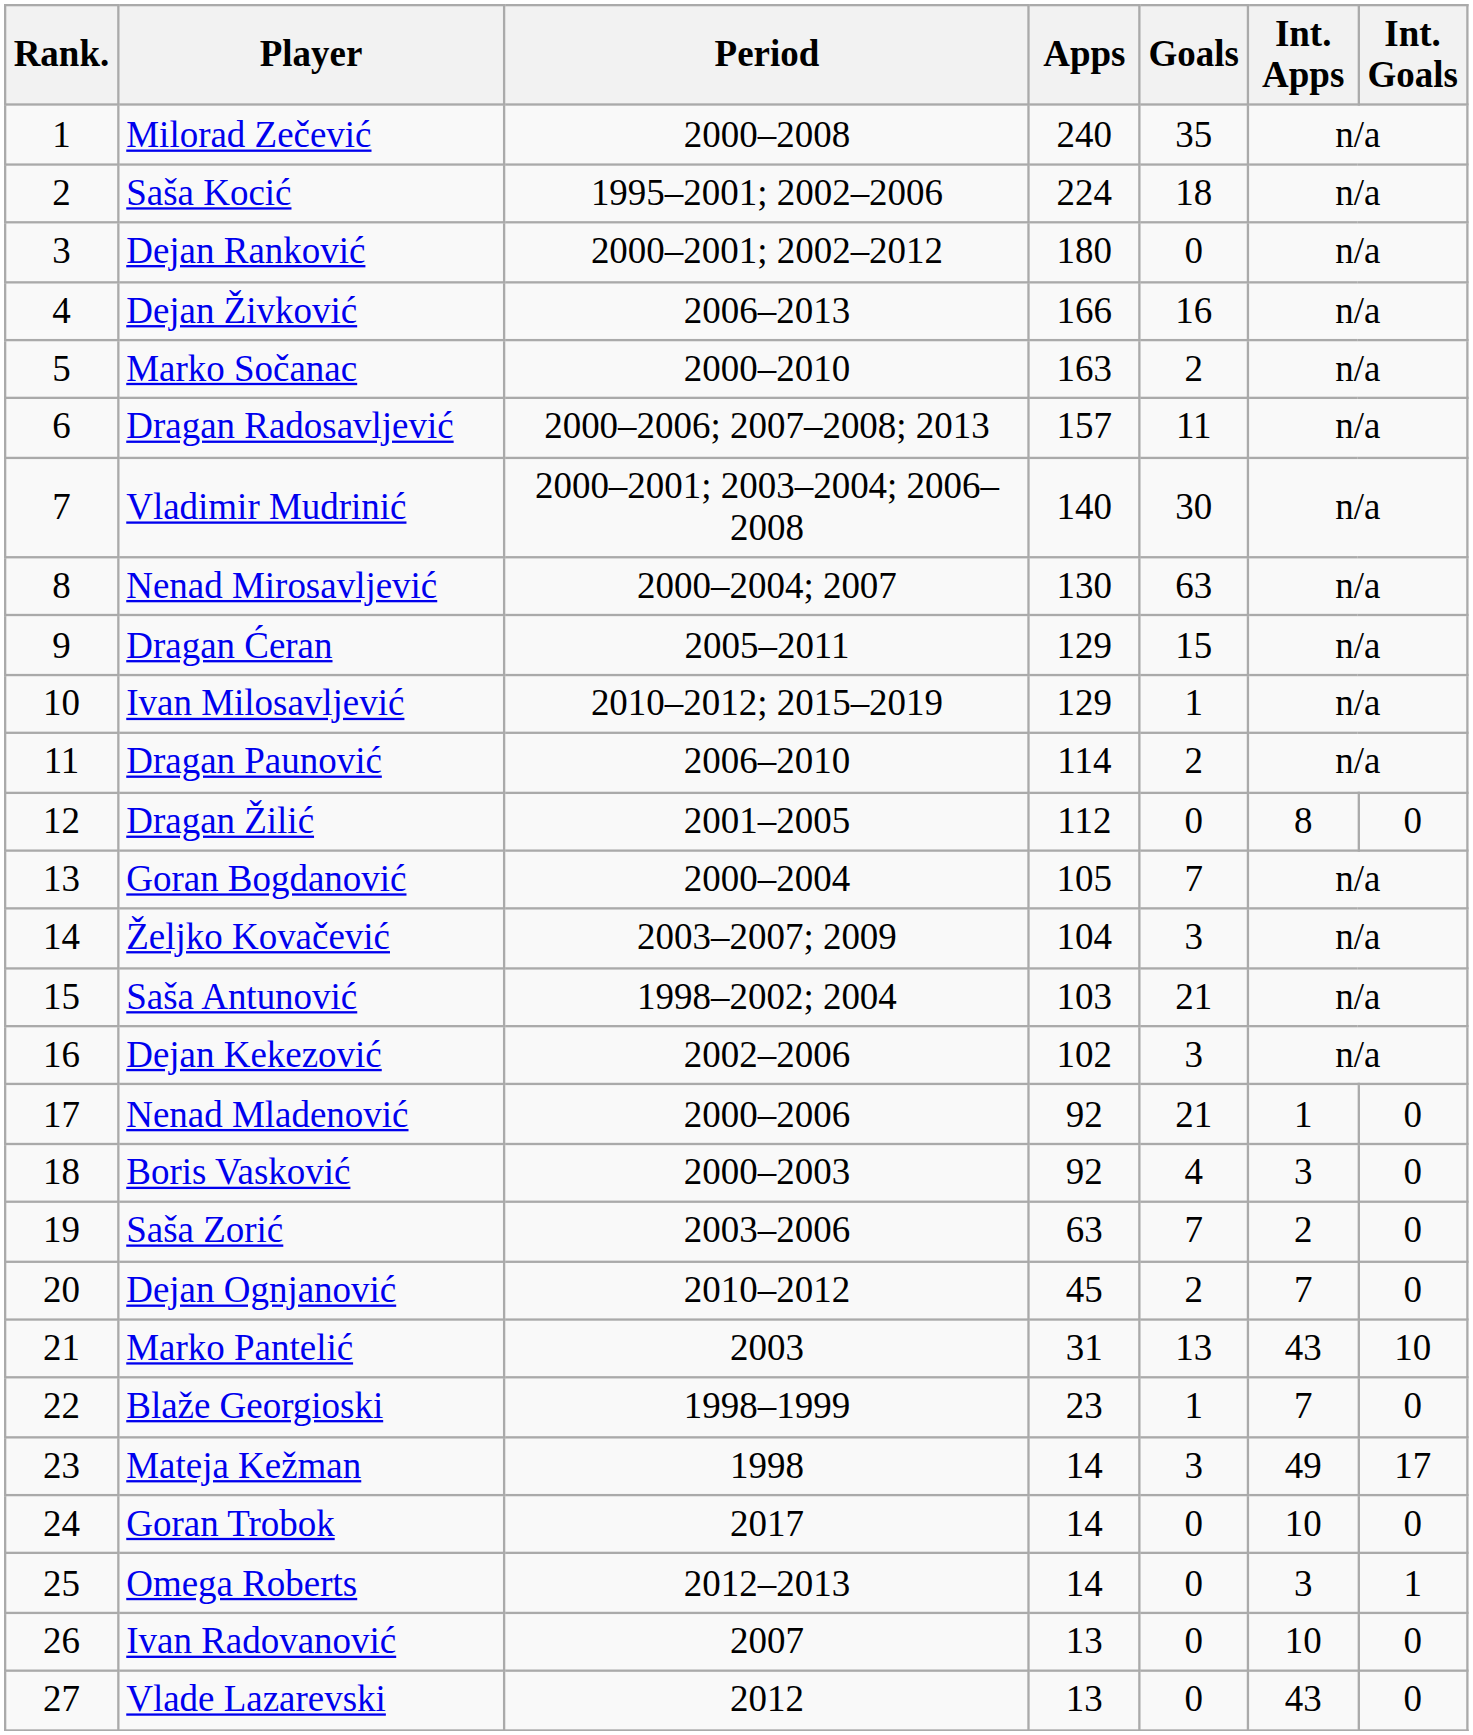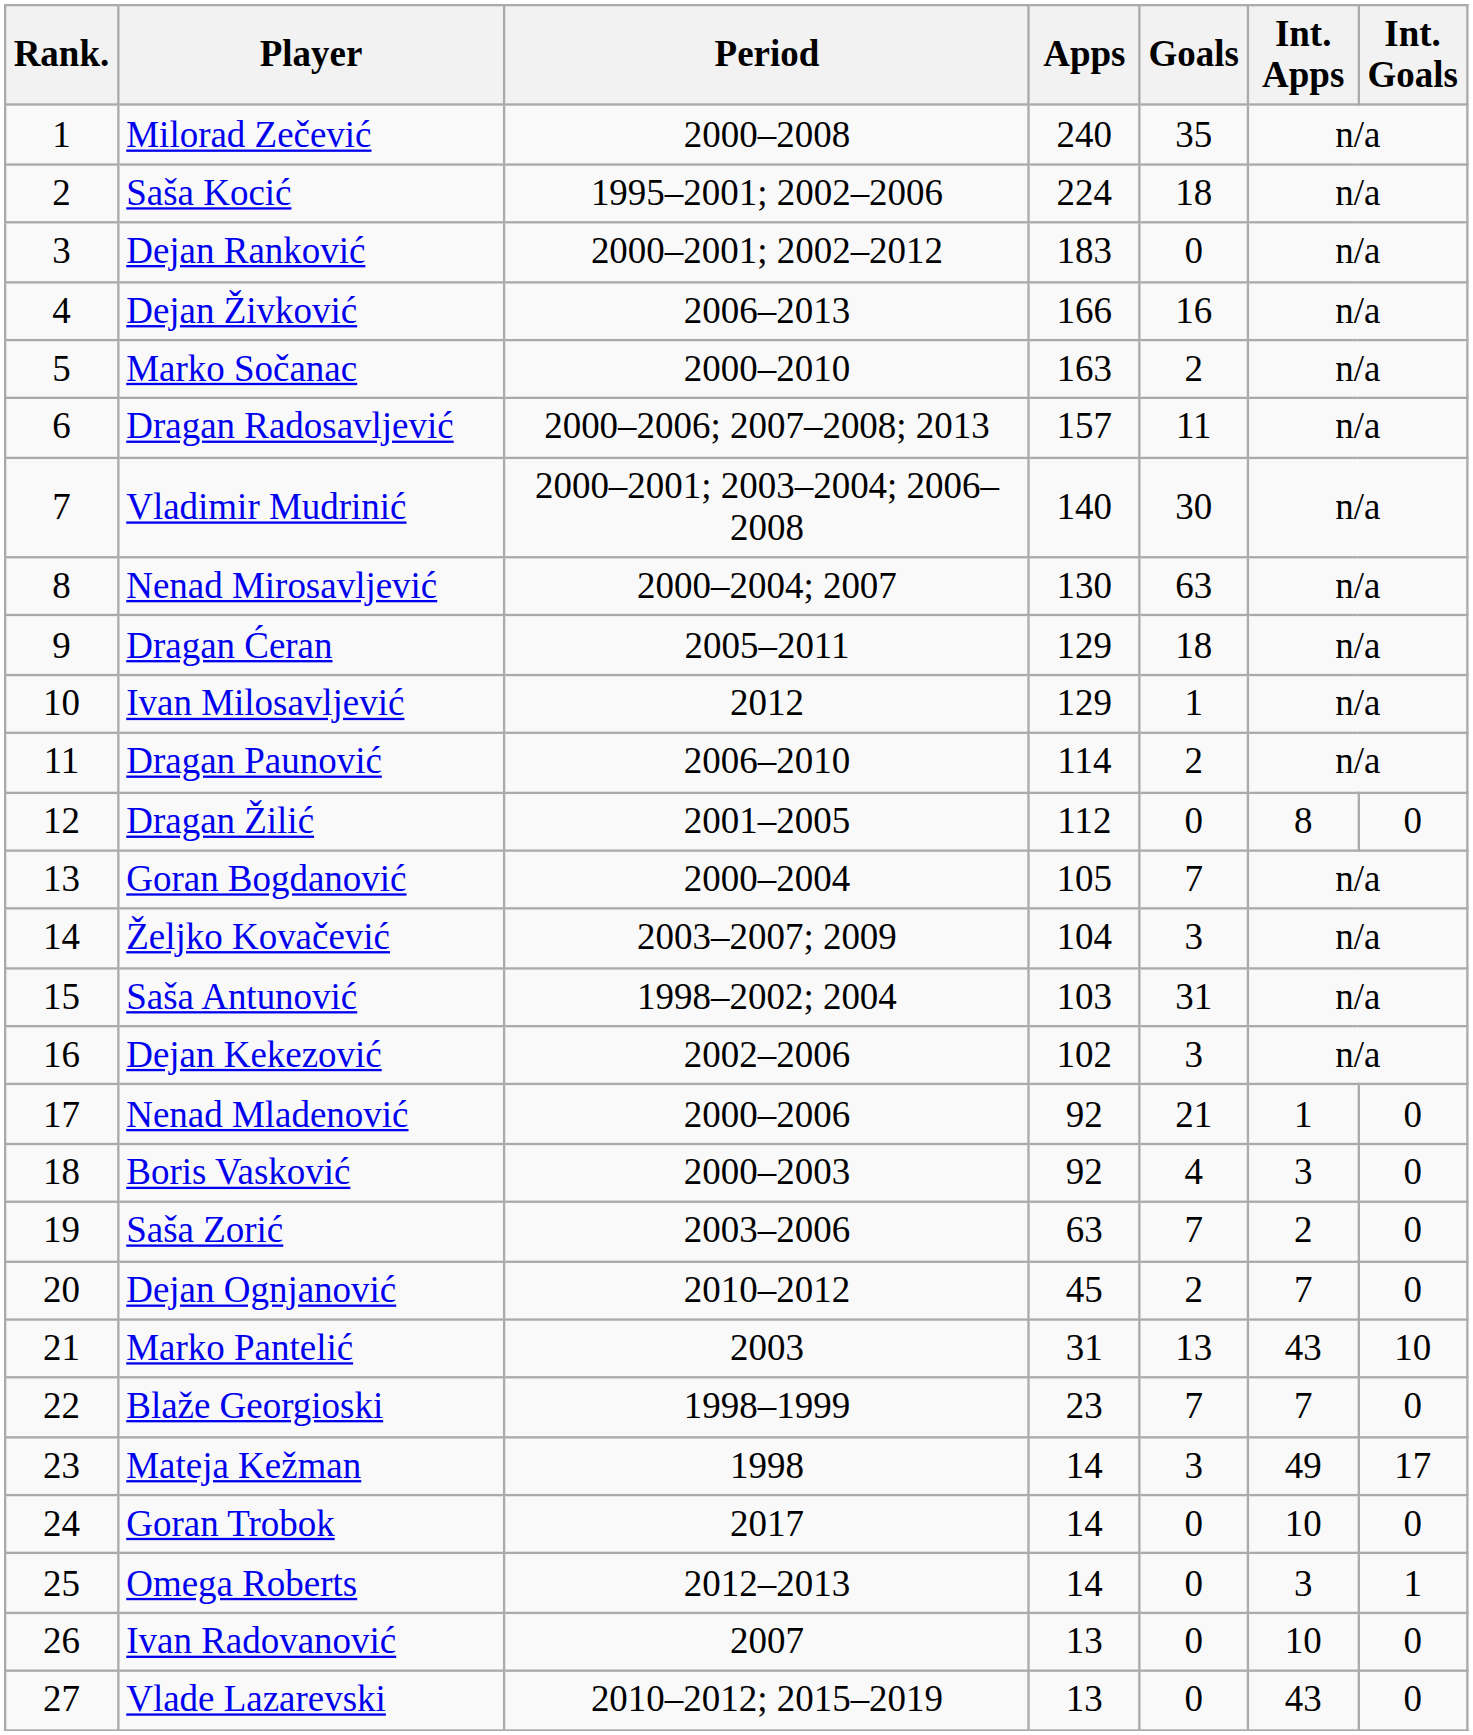 <table class="wikitable sortable" style="text-align:center">
 <tr>
 <th style="width:40px;">Rank.</th>
 <th style="width:160px;">Player</th>
 <th style="width:220px;">Period</th>
 <th style="width:40px;">Apps</th>
 <th style="width:40px;">Goals</th>
 <th style="width:40px;">Int. Apps</th>
 <th style="width:40px;">Int. Goals</th>
 </tr>
 <tr>
 <td>1</td>
 <td style="text-align:left;"> <a href='#'>Milorad Zečević</a></td>
 <td>2000–2008</td>
 <td>240</td>
 <td>35</td>
 <td colspan=2>n/a</td>
 </tr>
 <tr>
 <td>2</td>
 <td style="text-align:left;"> <a href='#'>Saša Kocić</a></td>
 <td>1995–2001; 2002–2006</td>
 <td>224</td>
 <td>18</td>
 <td colspan=2>n/a</td>
 </tr>
 <tr>
 <td>3</td>
 <td style="text-align:left;"> <a href='#'>Dejan Ranković</a></td>
 <td>2000–2001; 2002–2012</td>
-<td>180</td>
+<td>183</td>
 <td>0</td>
 <td colspan=2>n/a</td>
 </tr>
 <tr>
 <td>4</td>
 <td style="text-align:left;"> <a href='#'>Dejan Živković</a></td>
 <td>2006–2013</td>
 <td>166</td>
 <td>16</td>
 <td colspan=2>n/a</td>
 </tr>
 <tr>
 <td>5</td>
 <td style="text-align:left;"> <a href='#'>Marko Sočanac</a></td>
 <td>2000–2010</td>
 <td>163</td>
 <td>2</td>
 <td colspan=2>n/a</td>
 </tr>
 <tr>
 <td>6</td>
 <td style="text-align:left;"> <a href='#'>Dragan Radosavljević</a></td>
 <td>2000–2006; 2007–2008; 2013</td>
 <td>157</td>
 <td>11</td>
 <td colspan=2>n/a</td>
 </tr>
 <tr>
 <td>7</td>
 <td style="text-align:left;"> <a href='#'>Vladimir Mudrinić</a></td>
 <td>2000–2001; 2003–2004; 2006–2008</td>
 <td>140</td>
 <td>30</td>
 <td colspan=2>n/a</td>
 </tr>
 <tr>
 <td>8</td>
 <td style="text-align:left;"> <a href='#'>Nenad Mirosavljević</a></td>
 <td>2000–2004; 2007</td>
 <td>130</td>
 <td>63</td>
 <td colspan=2>n/a</td>
 </tr>
 <tr>
 <td>9</td>
 <td style="text-align:left;"> <a href='#'>Dragan Ćeran</a></td>
 <td>2005–2011</td>
 <td>129</td>
-<td>15</td>
+<td>18</td>
 <td colspan=2>n/a</td>
 </tr>
 <tr>
 <td>10</td>
 <td style="text-align:left;"> <a href='#'>Ivan Milosavljević</a></td>
-<td>2010–2012; 2015–2019</td>
+<td>2012</td>
 <td>129</td>
 <td>1</td>
 <td colspan=2>n/a</td>
 </tr>
 <tr>
 <td>11</td>
 <td style="text-align:left;"> <a href='#'>Dragan Paunović</a></td>
 <td>2006–2010</td>
 <td>114</td>
 <td>2</td>
 <td colspan=2>n/a</td>
 </tr>
 <tr>
 <td>12</td>
 <td style="text-align:left;"> <a href='#'>Dragan Žilić</a></td>
 <td>2001–2005</td>
 <td>112</td>
 <td>0</td>
 <td>8</td>
 <td>0</td>
 </tr>
 <tr>
 <td>13</td>
 <td style="text-align:left;"> <a href='#'>Goran Bogdanović</a></td>
 <td>2000–2004</td>
 <td>105</td>
 <td>7</td>
 <td colspan=2>n/a</td>
 </tr>
 <tr>
 <td>14</td>
 <td style="text-align:left;"> <a href='#'>Željko Kovačević</a></td>
 <td>2003–2007; 2009</td>
 <td>104</td>
 <td>3</td>
 <td colspan=2>n/a</td>
 </tr>
 <tr>
 <td>15</td>
 <td style="text-align:left;"> <a href='#'>Saša Antunović</a></td>
 <td>1998–2002; 2004</td>
 <td>103</td>
-<td>21</td>
+<td>31</td>
 <td colspan=2>n/a</td>
 </tr>
 <tr>
 <td>16</td>
 <td style="text-align:left;"> <a href='#'>Dejan Kekezović</a></td>
 <td>2002–2006</td>
 <td>102</td>
 <td>3</td>
 <td colspan=2>n/a</td>
 </tr>
 <tr>
 <td>17</td>
 <td style="text-align:left;"> <a href='#'>Nenad Mladenović</a></td>
 <td>2000–2006</td>
 <td>92</td>
 <td>21</td>
 <td>1</td>
 <td>0</td>
 </tr>
 <tr>
 <td>18</td>
 <td style="text-align:left;"> <a href='#'>Boris Vasković</a></td>
 <td>2000–2003</td>
 <td>92</td>
 <td>4</td>
 <td>3</td>
 <td>0</td>
 </tr>
 <tr>
 <td>19</td>
 <td style="text-align:left;"> <a href='#'>Saša Zorić</a></td>
 <td>2003–2006</td>
 <td>63</td>
 <td>7</td>
 <td>2</td>
 <td>0</td>
 </tr>
 <tr>
 <td>20</td>
 <td style="text-align:left;"> <a href='#'>Dejan Ognjanović</a></td>
 <td>2010–2012</td>
 <td>45</td>
 <td>2</td>
 <td>7</td>
 <td>0</td>
 </tr>
 <tr>
 <td>21</td>
 <td style="text-align:left;"> <a href='#'>Marko Pantelić</a></td>
 <td>2003</td>
 <td>31</td>
 <td>13</td>
 <td>43</td>
 <td>10</td>
 </tr>
 <tr>
 <td>22</td>
 <td style="text-align:left;"> <a href='#'>Blaže Georgioski</a></td>
 <td>1998–1999</td>
 <td>23</td>
-<td>1</td>
+<td>7</td>
 <td>7</td>
 <td>0</td>
 </tr>
 <tr>
 <td>23</td>
 <td style="text-align:left;"> <a href='#'>Mateja Kežman</a></td>
 <td>1998</td>
 <td>14</td>
 <td>3</td>
 <td>49</td>
 <td>17</td>
 </tr>
 <tr>
 <td>24</td>
 <td style="text-align:left;"> <a href='#'>Goran Trobok</a></td>
 <td>2017</td>
 <td>14</td>
 <td>0</td>
 <td>10</td>
 <td>0</td>
 </tr>
 <tr>
 <td>25</td>
 <td style="text-align:left;"> <a href='#'>Omega Roberts</a></td>
 <td>2012–2013</td>
 <td>14</td>
 <td>0</td>
 <td>3</td>
 <td>1</td>
 </tr>
 <tr>
 <td>26</td>
 <td style="text-align:left;"> <a href='#'>Ivan Radovanović</a></td>
 <td>2007</td>
 <td>13</td>
 <td>0</td>
 <td>10</td>
 <td>0</td>
 </tr>
 <tr>
 <td>27</td>
 <td style="text-align:left;"> <a href='#'>Vlade Lazarevski</a></td>
-<td>2012</td>
+<td>2010–2012; 2015–2019</td>
 <td>13</td>
 <td>0</td>
 <td>43</td>
 <td>0</td>
 </tr>
 <tr>
 </tr>
 </table>
